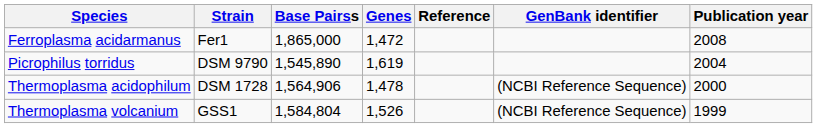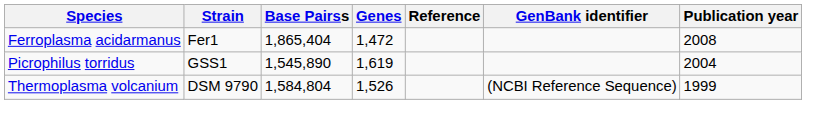 <table class="wikitable sortable">
 <tr>
 <th><a href='#'>Species</a></th>
 <th><a href='#'>Strain</a></th>
 <th><a href='#'>Base Pairs</a>s</th>
 <th><a href='#'>Genes</a></th>
 <th>Reference</th>
 <th><a href='#'>GenBank</a> identifier</th>
 <th>Publication year</th>
 </tr>
 <tr>
 <td><a href='#'>Ferroplasma</a> <a href='#'>acidarmanus</a></td>
 <td>Fer1</td>
-<td>1,865,000</td>
+<td>1,865,404</td>
 <td>1,472</td>
 <td></td>
 <td></td>
 <td>2008</td>
 </tr>
 <tr>
 <td><a href='#'>Picrophilus</a> <a href='#'>torridus</a></td>
-<td>DSM 9790</td>
+<td>GSS1</td>
 <td>1,545,890</td>
 <td>1,619</td>
 <td></td>
 <td></td>
 <td>2004</td>
 </tr>
 <tr>
-<td><a href='#'>Thermoplasma</a> <a href='#'>acidophilum</a></td>
-<td>DSM 1728</td>
-<td>1,564,906</td>
-<td>1,478</td>
-<td></td>
-<td> (NCBI Reference Sequence)</td>
-<td>2000</td>
-</tr>
-<tr>
 <td><a href='#'>Thermoplasma</a> <a href='#'>volcanium</a></td>
-<td>GSS1</td>
+<td>DSM 9790</td>
 <td>1,584,804</td>
 <td>1,526</td>
 <td></td>
 <td> (NCBI Reference Sequence)</td>
 <td>1999</td>
 </tr>
 </table>
